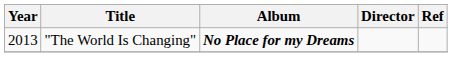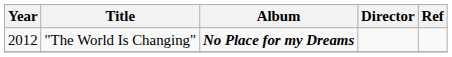 <table class="wikitable">
 <tr>
 <th>Year</th>
 <th>Title</th>
 <th>Album</th>
 <th>Director</th>
 <th>Ref</th>
 </tr>
 <tr>
-<td>2013</td>
+<td>2012</td>
 <td>"The World Is Changing"</td>
 <td><strong><em>No Place for my Dreams</em></strong></td>
 <td></td>
 <td></td>
 </tr>
 <tr>
 </tr>
 </table>
